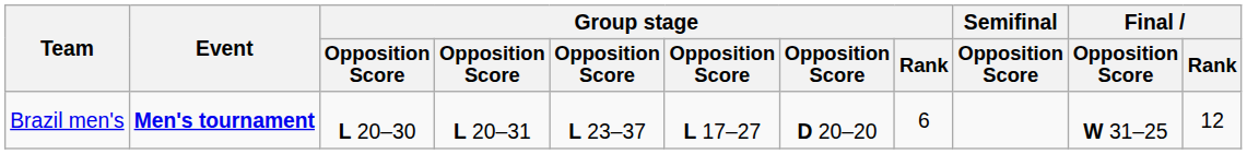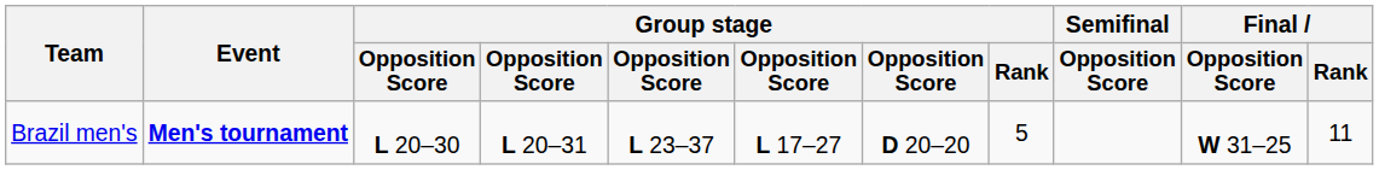 <table class="wikitable" style="font-size:90%">
 <tr>
 <th rowspan=2>Team</th>
 <th rowspan=2>Event</th>
 <th colspan=6>Group stage</th>
 <th>Semifinal</th>
 <th colspan=2>Final / </th>
 </tr>
 <tr style="font-size:95%">
 <th>Opposition<br>Score</th>
 <th>Opposition<br>Score</th>
 <th>Opposition<br>Score</th>
 <th>Opposition<br>Score</th>
 <th>Opposition<br>Score</th>
 <th>Rank</th>
 <th>Opposition<br>Score</th>
 <th>Opposition<br>Score</th>
 <th>Rank</th>
 </tr>
 <tr align=center>
 <td align=left><a href='#'>Brazil men's</a></td>
 <td align=left><strong><a href='#'>Men's tournament</a></strong></td>
 <td><br><strong>L</strong> 20–30</td>
 <td><br><strong>L</strong> 20–31</td>
 <td><br><strong>L</strong> 23–37</td>
 <td><br><strong>L</strong> 17–27</td>
 <td><br><strong>D</strong> 20–20</td>
-<td>6</td>
+<td>5</td>
 <td></td>
 <td><br><strong>W</strong> 31–25</td>
-<td>12</td>
+<td>11</td>
 </tr>
 </table>
